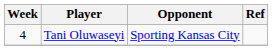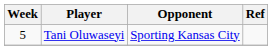 <table class=wikitable>
 <tr>
 <th>Week</th>
 <th>Player</th>
 <th>Opponent</th>
 <th>Ref</th>
 </tr>
 <tr>
-<td align=center>4</td>
+<td align=center>5</td>
 <td> <a href='#'>Tani Oluwaseyi</a></td>
 <td><a href='#'>Sporting Kansas City</a></td>
 <td></td>
 </tr>
 <tr>
 </tr>
 </table>
